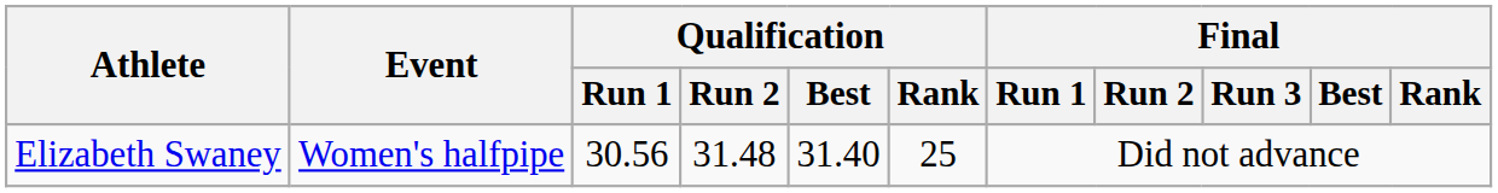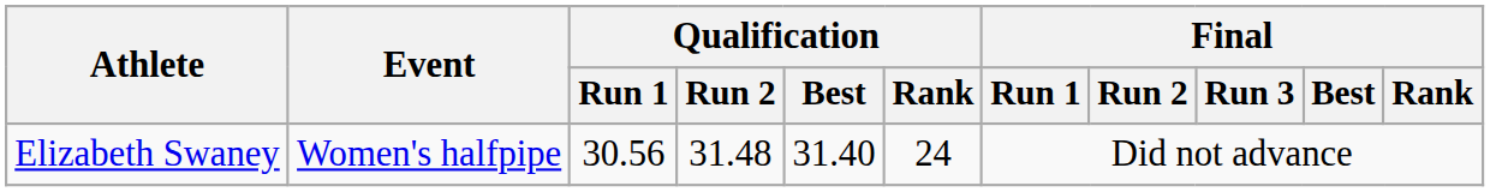 <table class="wikitable" style="font-size:90%">
 <tr>
 <th rowspan="2">Athlete</th>
 <th rowspan="2">Event</th>
 <th colspan="4">Qualification</th>
 <th colspan="5">Final</th>
 </tr>
 <tr style="font-size:95%">
 <th>Run 1</th>
 <th>Run 2</th>
 <th>Best</th>
 <th>Rank</th>
 <th>Run 1</th>
 <th>Run 2</th>
 <th>Run 3</th>
 <th>Best</th>
 <th>Rank</th>
 </tr>
 <tr align=center>
 <td align=left><a href='#'>Elizabeth Swaney</a></td>
 <td align="left"><a href='#'>Women's halfpipe</a></td>
 <td>30.56</td>
 <td>31.48</td>
 <td>31.40</td>
-<td>25</td>
+<td>24</td>
 <td colspan=5>Did not advance</td>
 </tr>
 </table>
